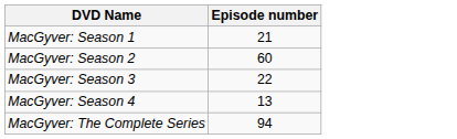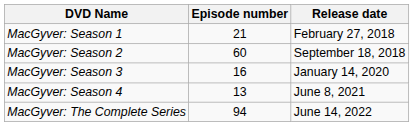 <table class="wikitable">
 <tr>
 <th>DVD Name</th>
 <th>Episode number</th>
+<th>Release date</th>
 </tr>
 <tr>
 <td><em>MacGyver: Season 1</em></td>
 <td align="center">21</td>
+<td>February 27, 2018</td>
 </tr>
 <tr>
 <td><em>MacGyver: Season 2</em></td>
 <td align="center">60</td>
+<td>September 18, 2018</td>
 </tr>
 <tr>
 <td><em>MacGyver: Season 3</em></td>
-<td align="center">22</td>
+<td align="center">16</td>
+<td>January 14, 2020</td>
 </tr>
 <tr>
 <td><em>MacGyver: Season 4</em></td>
 <td align="center">13</td>
+<td>June 8, 2021</td>
 </tr>
 <tr>
 <td><em>MacGyver: The Complete Series</em></td>
 <td align="center">94</td>
+<td>June 14, 2022</td>
 </tr>
 </table>
